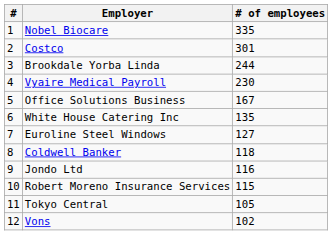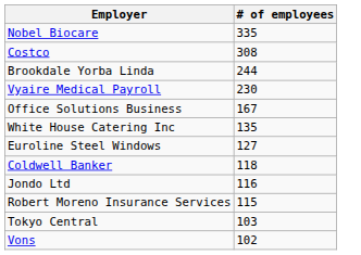 <table class="wikitable">
 <tr>
-<th>#</th>
 <th>Employer</th>
 <th># of employees</th>
 </tr>
 <tr>
-<td>1</td>
 <td><a href='#'>Nobel Biocare</a></td>
 <td>335</td>
 </tr>
 <tr>
-<td>2</td>
 <td><a href='#'>Costco</a></td>
-<td>301</td>
+<td>308</td>
 </tr>
 <tr>
-<td>3</td>
 <td>Brookdale Yorba Linda</td>
 <td>244</td>
 </tr>
 <tr>
-<td>4</td>
 <td><a href='#'>Vyaire Medical Payroll</a></td>
 <td>230</td>
 </tr>
 <tr>
-<td>5</td>
 <td>Office Solutions Business</td>
 <td>167</td>
 </tr>
 <tr>
-<td>6</td>
 <td>White House Catering Inc</td>
 <td>135</td>
 </tr>
 <tr>
-<td>7</td>
 <td>Euroline Steel Windows</td>
 <td>127</td>
 </tr>
 <tr>
-<td>8</td>
 <td><a href='#'>Coldwell Banker</a></td>
 <td>118</td>
 </tr>
 <tr>
-<td>9</td>
 <td>Jondo Ltd</td>
 <td>116</td>
 </tr>
 <tr>
-<td>10</td>
 <td>Robert Moreno Insurance Services</td>
 <td>115</td>
 </tr>
 <tr>
-<td>11</td>
 <td>Tokyo Central</td>
-<td>105</td>
+<td>103</td>
 </tr>
 <tr>
-<td>12</td>
 <td><a href='#'>Vons</a></td>
 <td>102</td>
 </tr>
 </table>
